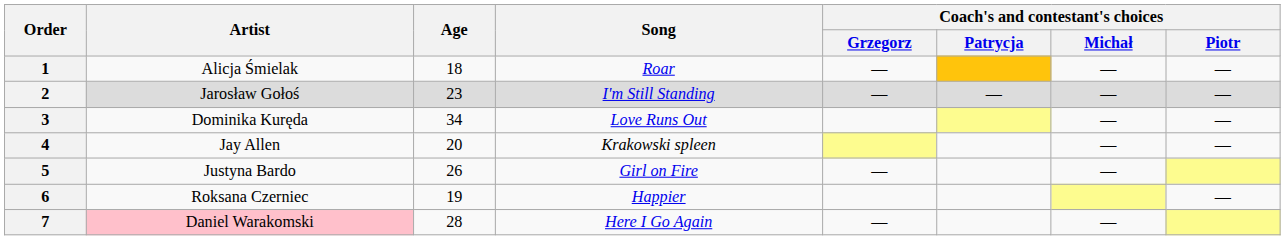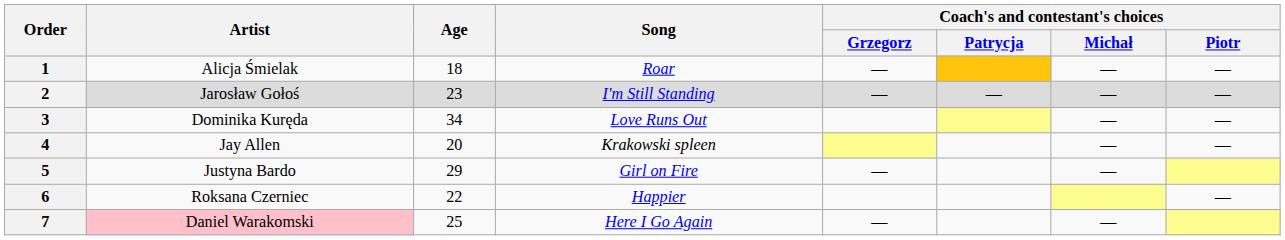 <table class="wikitable" style="text-align:center; width:100%;">
 <tr>
 <th scope="col" rowspan="2" style="width:05%;">Order</th>
 <th scope="col" rowspan="2" style="width:20%;">Artist</th>
 <th scope="col" rowspan="2" style="width:05%;">Age</th>
 <th scope="col" rowspan="2" style="width:20%;">Song</th>
 <th scope="col" colspan="4" style="width:32%;">Coach's and contestant's choices</th>
 </tr>
 <tr>
 <th style="width:07%;"><a href='#'>Grzegorz</a></th>
 <th style="width:07%;"><a href='#'>Patrycja</a></th>
 <th style="width:07%;"><a href='#'>Michał</a></th>
 <th style="width:07%;"><a href='#'>Piotr</a></th>
 </tr>
 <tr>
 <th>1</th>
 <td>Alicja Śmielak</td>
 <td>18</td>
 <td><em><a href='#'>Roar</a></em></td>
 <td>—</td>
 <td style="background:#ffc40c;"><strong></strong></td>
 <td>—</td>
 <td>—</td>
 </tr>
 <tr>
 <th>2</th>
 <td style="background:#DCDCDC;">Jarosław Gołoś</td>
 <td style="background:#DCDCDC;">23</td>
 <td style="background:#DCDCDC;"><em><a href='#'>I'm Still Standing</a></em></td>
 <td style="background:#DCDCDC;">—</td>
 <td style="background:#DCDCDC;">—</td>
 <td style="background:#DCDCDC;">—</td>
 <td style="background:#DCDCDC;">—</td>
 </tr>
 <tr>
 <th>3</th>
 <td>Dominika Kuręda</td>
 <td>34</td>
 <td><em><a href='#'>Love Runs Out</a></em></td>
 <td><strong></strong></td>
 <td style="background:#fdfc8f;"><strong></strong></td>
 <td>—</td>
 <td>—</td>
 </tr>
 <tr>
 <th>4</th>
 <td>Jay Allen</td>
 <td>20</td>
 <td><em>Krakowski spleen</em></td>
 <td style="background:#fdfc8f;"><strong></strong></td>
 <td><strong></strong></td>
 <td>—</td>
 <td>—</td>
 </tr>
 <tr>
 <th>5</th>
 <td>Justyna Bardo</td>
-<td>26</td>
+<td>29</td>
 <td><em><a href='#'>Girl on Fire</a></em></td>
 <td>—</td>
 <td><strong></strong></td>
 <td>—</td>
 <td style="background:#fdfc8f;"><strong></strong></td>
 </tr>
 <tr>
 <th>6</th>
 <td>Roksana Czerniec</td>
-<td>19</td>
+<td>22</td>
 <td><em><a href='#'>Happier</a></em></td>
 <td><strong></strong></td>
 <td><strong></strong></td>
 <td style="background:#fdfc8f;"><strong></strong></td>
 <td>—</td>
 </tr>
 <tr>
 <th>7</th>
 <td style="background: pink;">Daniel Warakomski</td>
-<td>28</td>
+<td>25</td>
 <td><em><a href='#'>Here I Go Again</a></em></td>
 <td>—</td>
 <td><strong></strong></td>
 <td>—</td>
 <td style="background:#fdfc8f;"><strong></strong></td>
 </tr>
 </table>
